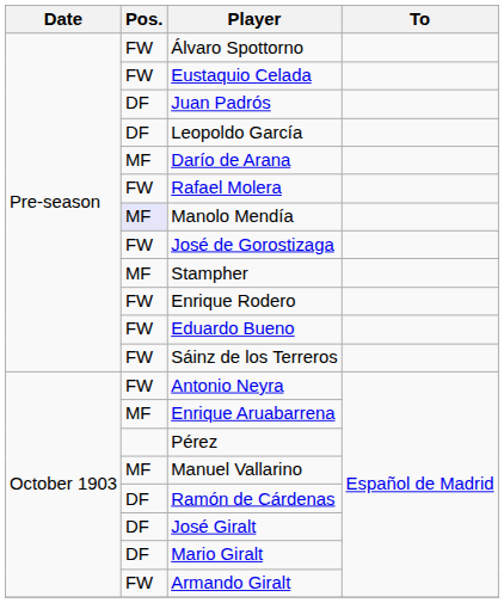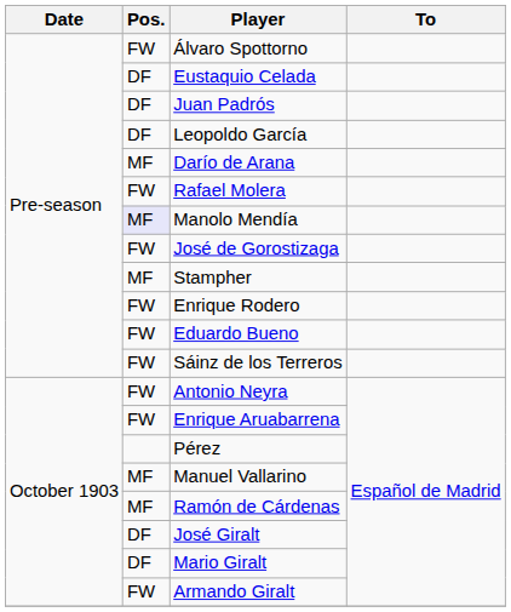 <table class="wikitable">
 <tr>
 <th>Date</th>
 <th>Pos.</th>
 <th>Player</th>
 <th>To</th>
 </tr>
 <tr>
 <td rowspan="12">Pre-season</td>
 <td>FW</td>
 <td> Álvaro Spottorno</td>
 <td></td>
 </tr>
 <tr>
-<td>FW</td>
+<td>DF</td>
 <td> <a href='#'>Eustaquio Celada</a></td>
 <td></td>
 </tr>
 <tr>
 <td>DF</td>
 <td> <a href='#'>Juan Padrós</a></td>
 <td></td>
 </tr>
 <tr>
 <td>DF</td>
 <td> Leopoldo García</td>
 <td></td>
 </tr>
 <tr>
 <td>MF</td>
 <td> <a href='#'>Darío de Arana</a></td>
 <td></td>
 </tr>
 <tr>
 <td>FW</td>
 <td> <a href='#'>Rafael Molera</a></td>
 <td></td>
 </tr>
 <tr>
 <td style="background: lavender;">MF</td>
 <td> Manolo Mendía</td>
 <td></td>
 </tr>
 <tr>
 <td>FW</td>
 <td> <a href='#'>José de Gorostizaga</a></td>
 <td></td>
 </tr>
 <tr>
 <td>MF</td>
 <td> Stampher</td>
 <td></td>
 </tr>
 <tr>
 <td>FW</td>
 <td> Enrique Rodero</td>
 <td></td>
 </tr>
 <tr>
 <td>FW</td>
 <td> <a href='#'>Eduardo Bueno</a></td>
 <td></td>
 </tr>
 <tr>
 <td>FW</td>
 <td> Sáinz de los Terreros</td>
 <td></td>
 </tr>
 <tr>
 <td rowspan="8">October 1903</td>
 <td>FW</td>
 <td> <a href='#'>Antonio Neyra</a></td>
 <td rowspan="8"><a href='#'>Español de Madrid</a></td>
 </tr>
 <tr>
-<td>MF</td>
+<td>FW</td>
 <td> <a href='#'>Enrique Aruabarrena</a></td>
 </tr>
 <tr>
 <td></td>
 <td> Pérez</td>
 </tr>
 <tr>
 <td>MF</td>
 <td>Manuel Vallarino</td>
 </tr>
 <tr>
-<td>DF</td>
+<td>MF</td>
 <td> <a href='#'>Ramón de Cárdenas</a></td>
 </tr>
 <tr>
 <td>DF</td>
 <td> <a href='#'>José Giralt</a></td>
 </tr>
 <tr>
 <td>DF</td>
 <td> <a href='#'>Mario Giralt</a></td>
 </tr>
 <tr>
 <td>FW</td>
 <td> <a href='#'>Armando Giralt</a></td>
 </tr>
 <tr>
 </tr>
 </table>
